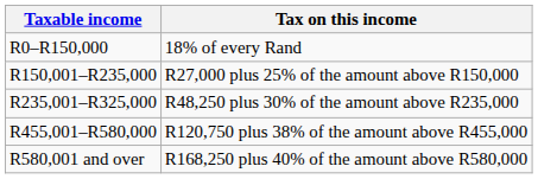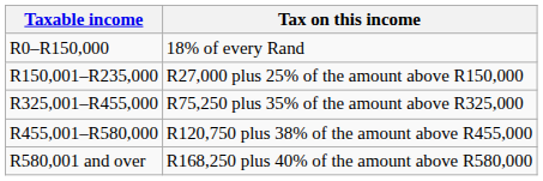 <table class="wikitable">
 <tr>
 <th><a href='#'>Taxable income</a></th>
 <th>Tax on this income</th>
 </tr>
 <tr>
 <td>R0–R150,000</td>
 <td>18% of every Rand</td>
 </tr>
 <tr>
 <td>R150,001–R235,000</td>
 <td>R27,000 plus 25% of the amount above R150,000</td>
 </tr>
 <tr>
-<td>R235,001–R325,000</td>
-<td>R48,250 plus 30% of the amount above R235,000</td>
+<td>R325,001–R455,000</td>
+<td>R75,250 plus 35% of the amount above R325,000</td>
 </tr>
 <tr>
 <td>R455,001–R580,000</td>
 <td>R120,750 plus 38% of the amount above R455,000</td>
 </tr>
 <tr>
 <td>R580,001 and over</td>
 <td>R168,250 plus 40% of the amount above R580,000</td>
 </tr>
 </table>
